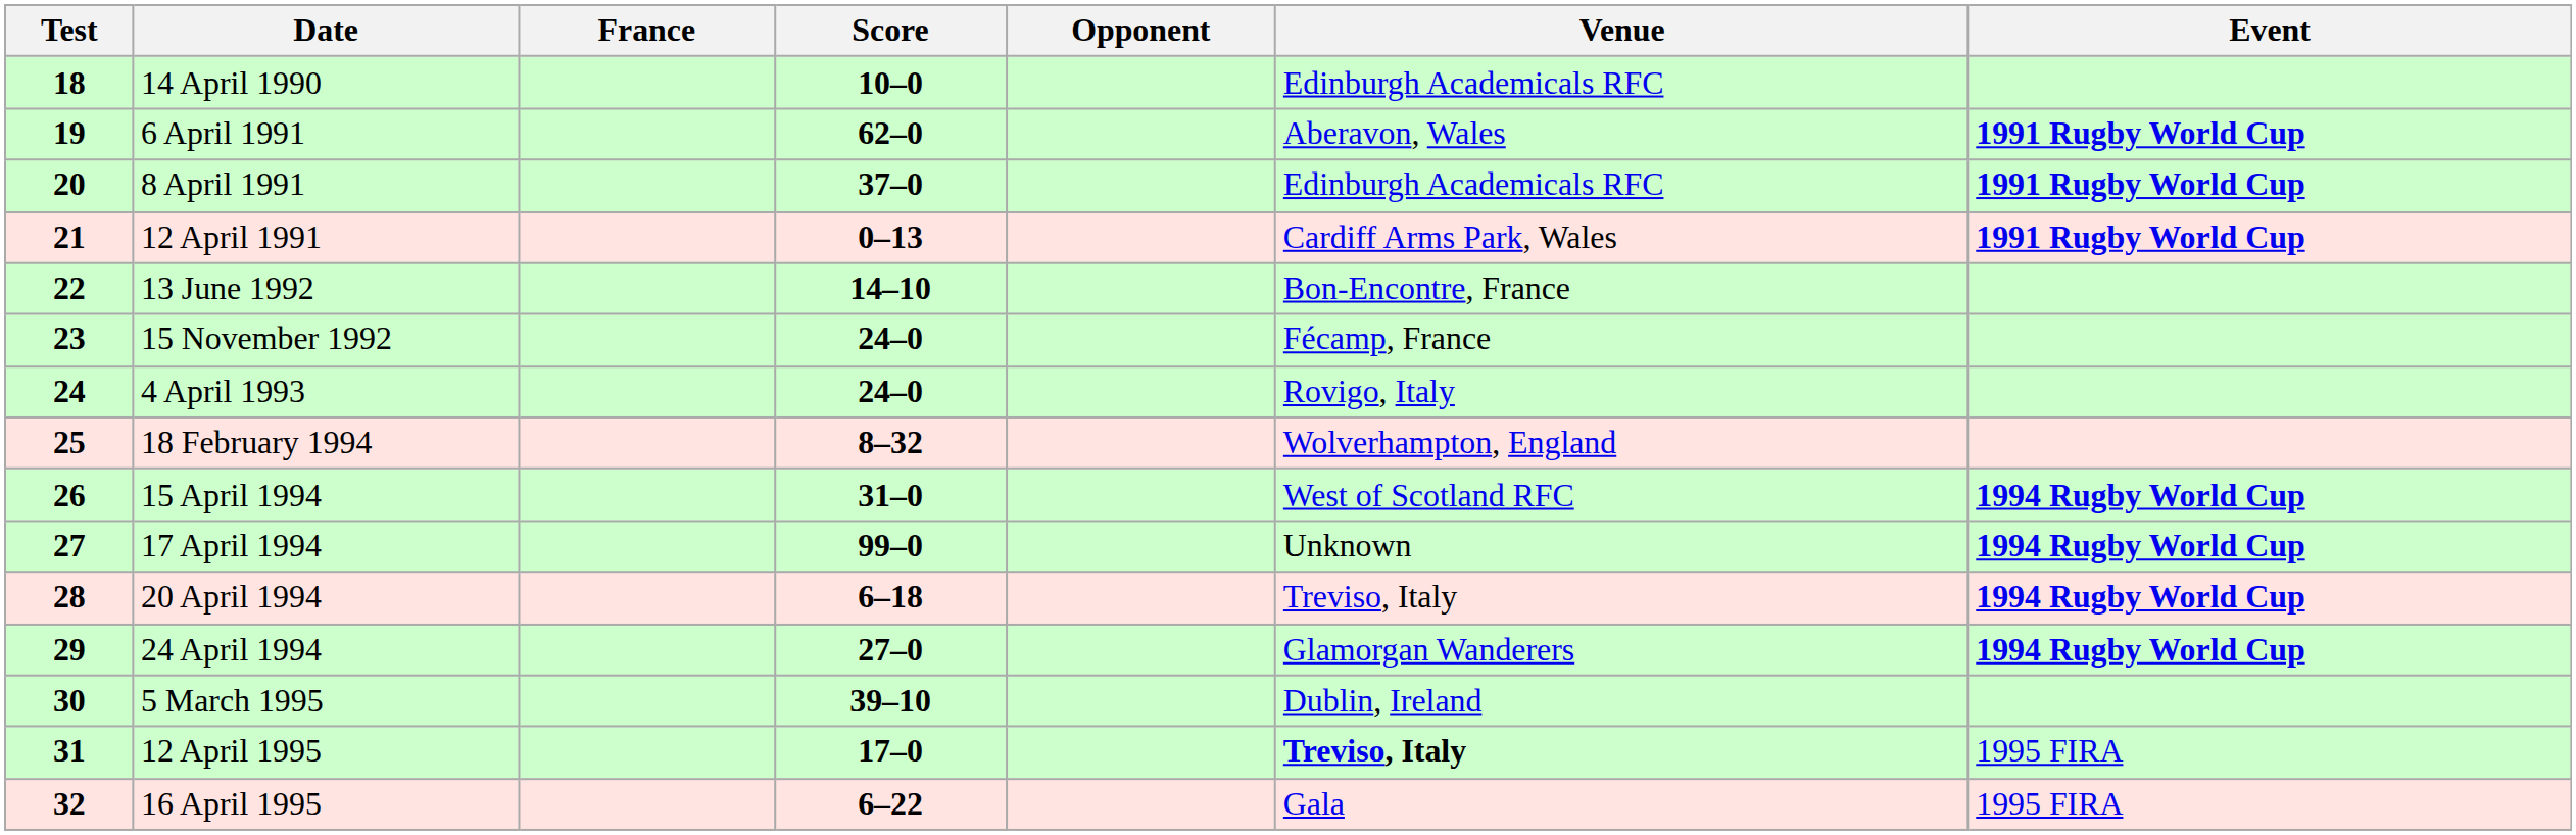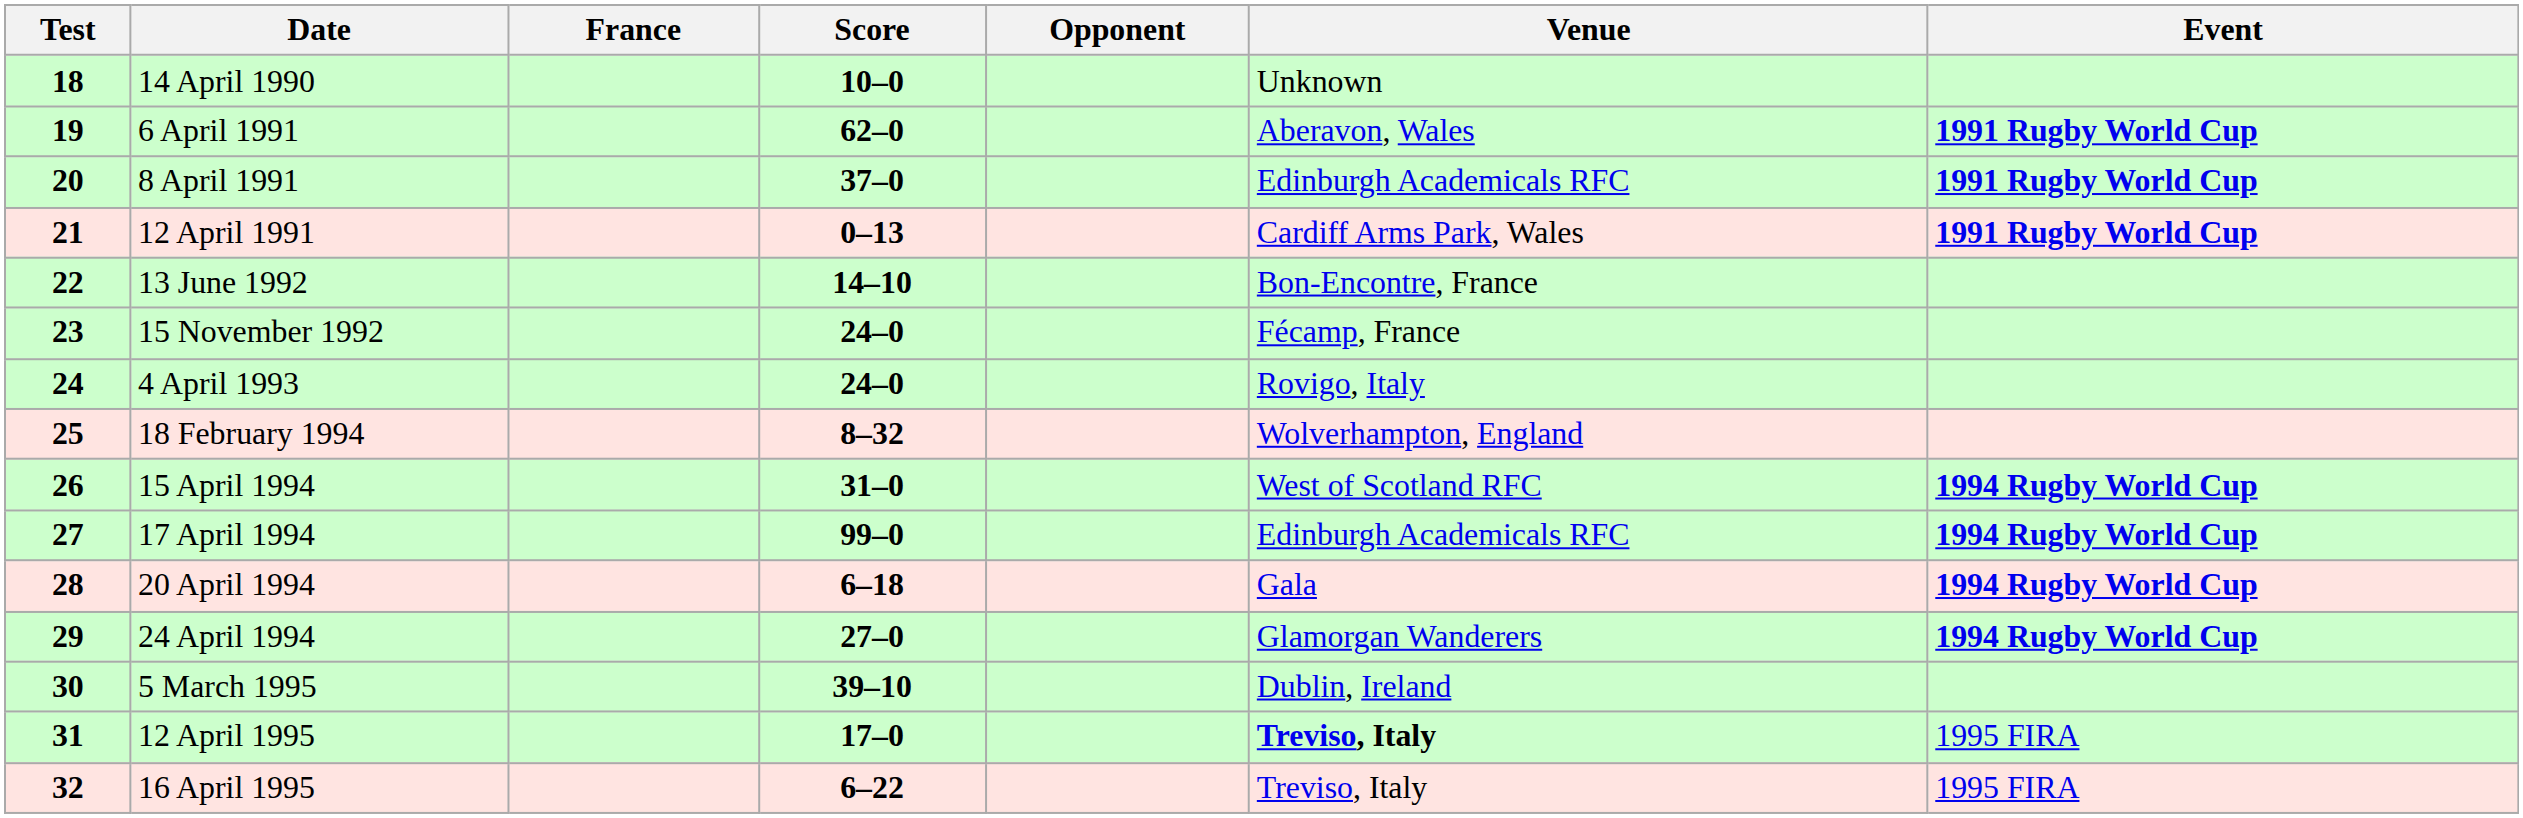 <table class="wikitable sortable" style="width:100%">
 <tr>
 <th style="width:5%">Test</th>
 <th style="width:15%">Date</th>
 <th style="width:10%">France</th>
 <th style="width:9%">Score</th>
 <th>Opponent</th>
 <th>Venue</th>
 <th>Event</th>
 </tr>
 <tr bgcolor=#ccffcc>
 <td align=center><strong>18</strong></td>
 <td>14 April 1990</td>
 <td></td>
 <td align=center><strong>10–0</strong></td>
 <td></td>
-<td><a href='#'>Edinburgh Academicals RFC</a></td>
+<td>Unknown</td>
 <td></td>
 </tr>
 <tr bgcolor=#ccffcc>
 <td align=center><strong>19</strong></td>
 <td>6 April 1991</td>
 <td></td>
 <td align=center><strong>62–0</strong></td>
 <td></td>
 <td><a href='#'>Aberavon</a>, <a href='#'>Wales</a></td>
 <td><a href='#'><strong>1991 Rugby World Cup</strong></a></td>
 </tr>
 <tr bgcolor=#ccffcc>
 <td align=center><strong>20</strong></td>
 <td>8 April 1991</td>
 <td></td>
 <td align=center><strong>37–0</strong></td>
 <td></td>
 <td><a href='#'>Edinburgh Academicals RFC</a></td>
 <td><a href='#'><strong>1991 Rugby World Cup</strong></a></td>
 </tr>
 <tr bgcolor=FFE4E1>
 <td align=center><strong>21</strong></td>
 <td>12 April 1991</td>
 <td></td>
 <td align=center><strong>0–13</strong></td>
 <td></td>
 <td><a href='#'>Cardiff Arms Park</a>, Wales</td>
 <td><a href='#'><strong>1991 Rugby World Cup</strong></a></td>
 </tr>
 <tr bgcolor=#ccffcc>
 <td align=center><strong>22</strong></td>
 <td>13 June 1992</td>
 <td></td>
 <td align=center><strong>14–10</strong></td>
 <td></td>
 <td><a href='#'>Bon-Encontre</a>, France</td>
 <td></td>
 </tr>
 <tr bgcolor=#ccffcc>
 <td align=center><strong>23</strong></td>
 <td>15 November 1992</td>
 <td></td>
 <td align=center><strong>24–0</strong></td>
 <td></td>
 <td><a href='#'>Fécamp</a>, France</td>
 <td></td>
 </tr>
 <tr bgcolor=#ccffcc>
 <td align=center><strong>24</strong></td>
 <td>4 April 1993</td>
 <td></td>
 <td align=center><strong>24–0</strong></td>
 <td></td>
 <td><a href='#'>Rovigo</a>, <a href='#'>Italy</a></td>
 <td></td>
 </tr>
 <tr bgcolor=FFE4E1>
 <td align=center><strong>25</strong></td>
 <td>18 February 1994</td>
 <td></td>
 <td align=center><strong>8–32</strong></td>
 <td></td>
 <td><a href='#'>Wolverhampton</a>, <a href='#'>England</a></td>
 <td></td>
 </tr>
 <tr bgcolor=#ccffcc>
 <td align=center><strong>26</strong></td>
 <td>15 April 1994</td>
 <td></td>
 <td align=center><strong>31–0</strong></td>
 <td></td>
 <td><a href='#'>West of Scotland RFC</a></td>
 <td><a href='#'><strong>1994 Rugby World Cup</strong></a></td>
 </tr>
 <tr bgcolor=#ccffcc>
 <td align=center><strong>27</strong></td>
 <td>17 April 1994</td>
 <td></td>
 <td align=center><strong>99–0</strong></td>
 <td></td>
-<td>Unknown</td>
+<td><a href='#'>Edinburgh Academicals RFC</a></td>
 <td><a href='#'><strong>1994 Rugby World Cup</strong></a></td>
 </tr>
 <tr bgcolor=FFE4E1>
 <td align=center><strong>28</strong></td>
 <td>20 April 1994</td>
 <td></td>
 <td align=center><strong>6–18</strong></td>
 <td></td>
-<td><a href='#'>Treviso</a>, Italy</td>
+<td><a href='#'>Gala</a></td>
 <td><a href='#'><strong>1994 Rugby World Cup</strong></a></td>
 </tr>
 <tr bgcolor=#ccffcc>
 <td align=center><strong>29</strong></td>
 <td>24 April 1994</td>
 <td></td>
 <td align=center><strong>27–0</strong></td>
 <td></td>
 <td><a href='#'>Glamorgan Wanderers</a></td>
 <td><a href='#'><strong>1994 Rugby World Cup</strong></a></td>
 </tr>
 <tr bgcolor=#ccffcc>
 <td align=center><strong>30</strong></td>
 <td>5 March 1995</td>
 <td></td>
 <td align=center><strong>39–10</strong></td>
 <td></td>
 <td><a href='#'>Dublin</a>, <a href='#'>Ireland</a></td>
 <td></td>
 </tr>
 <tr bgcolor=#ccffcc>
 <td align=center><strong>31</strong></td>
 <td>12 April 1995</td>
 <td></td>
 <td align=center><strong>17–0</strong></td>
 <td></td>
 <td><strong><a href='#'>Treviso</a>, Italy</strong></td>
 <td><a href='#'>1995 FIRA</a></td>
 </tr>
 <tr bgcolor=FFE4E1>
 <td align=center><strong>32</strong></td>
 <td>16 April 1995</td>
 <td></td>
 <td align=center><strong>6–22</strong></td>
 <td></td>
-<td><a href='#'>Gala</a></td>
+<td><a href='#'>Treviso</a>, Italy</td>
 <td><a href='#'>1995 FIRA</a></td>
 </tr>
 </table>
